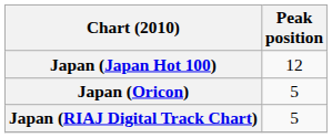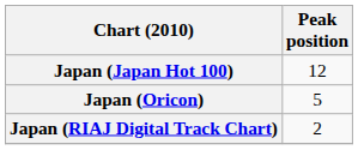 <table class="wikitable plainrowheaders sortable">
 <tr>
 <th>Chart (2010)</th>
 <th>Peak<br>position</th>
 </tr>
 <tr>
 <th scope="row">Japan (<a href='#'>Japan Hot 100</a>)</th>
 <td style="text-align:center;">12</td>
 </tr>
 <tr>
 <th scope="row">Japan (<a href='#'>Oricon</a>)</th>
 <td style="text-align:center;">5</td>
 </tr>
 <tr>
 <th scope="row">Japan (<a href='#'>RIAJ Digital Track Chart</a>)</th>
-<td style="text-align:center;">5</td>
+<td style="text-align:center;">2</td>
 </tr>
 <tr>
 </tr>
 </table>
